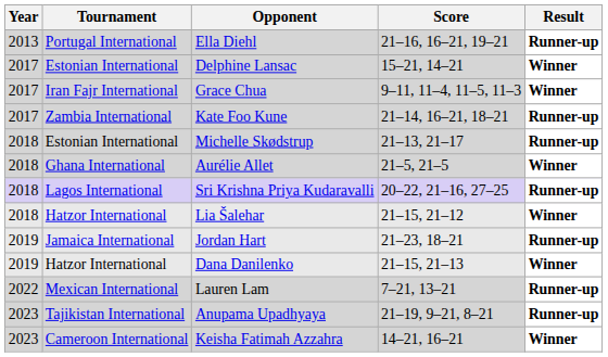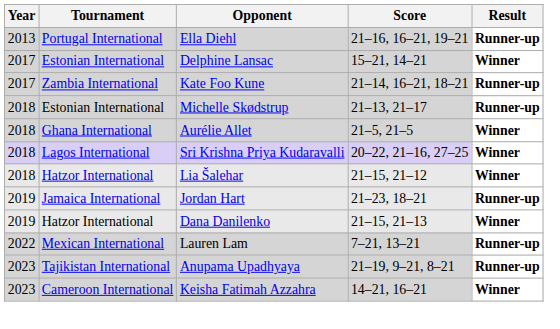 <table class="sortable wikitable" style="font-size: 90%;">
 <tr>
 <th>Year</th>
 <th>Tournament</th>
 <th>Opponent</th>
 <th>Score</th>
 <th>Result</th>
 </tr>
 <tr style="background:#D5D5D5">
 <td align="center">2013</td>
 <td align="left"><a href='#'>Portugal International</a></td>
 <td align="left"> <a href='#'>Ella Diehl</a></td>
 <td align="left">21–16, 16–21, 19–21</td>
 <td style="text-align:left; background:white"> <strong>Runner-up</strong></td>
 </tr>
 <tr style="background:#D5D5D5">
 <td align="center">2017</td>
 <td align="left"><a href='#'>Estonian International</a></td>
 <td align="left"> <a href='#'>Delphine Lansac</a></td>
 <td align="left">15–21, 14–21</td>
-<td style="text-align:left; background:white"> <strong>Winner</strong></td>
-</tr>
-<tr style="background:#D5D5D5">
-<td align="center">2017</td>
-<td align="left"><a href='#'>Iran Fajr International</a></td>
-<td align="left"> <a href='#'>Grace Chua</a></td>
-<td align="left">9–11, 11–4, 11–5, 11–3</td>
 <td style="text-align:left; background:white"> <strong>Winner</strong></td>
 </tr>
 <tr style="background:#D5D5D5">
 <td align="center">2017</td>
 <td align="left"><a href='#'>Zambia International</a></td>
 <td align="left"> <a href='#'>Kate Foo Kune</a></td>
 <td align="left">21–14, 16–21, 18–21</td>
 <td style="text-align:left; background:white"> <strong>Runner-up</strong></td>
 </tr>
 <tr style="background:#D5D5D5">
 <td align="center">2018</td>
 <td align="left">Estonian International</td>
 <td align="left"> <a href='#'>Michelle Skødstrup</a></td>
 <td align="left">21–13, 21–17</td>
 <td style="text-align:left; background:white"> <strong>Runner-up</strong></td>
 </tr>
 <tr style="background:#D5D5D5">
 <td align="center">2018</td>
 <td align="left"><a href='#'>Ghana International</a></td>
 <td align="left"> <a href='#'>Aurélie Allet</a></td>
 <td align="left">21–5, 21–5</td>
 <td style="text-align:left; background:white"> <strong>Winner</strong></td>
 </tr>
 <tr style="background:#D8CEF6">
 <td align="center">2018</td>
 <td align="left"><a href='#'>Lagos International</a></td>
 <td align="left"> <a href='#'>Sri Krishna Priya Kudaravalli</a></td>
 <td align="left">20–22, 21–16, 27–25</td>
-<td style="text-align:left; background:white"> <strong>Runner-up</strong></td>
+<td style="text-align:left; background:white"> <strong>Winner</strong></td>
 </tr>
 <tr style="background:#E9E9E9">
 <td align="center">2018</td>
 <td align="left"><a href='#'>Hatzor International</a></td>
 <td align="left"> <a href='#'>Lia Šalehar</a></td>
 <td align="left">21–15, 21–12</td>
 <td style="text-align:left; background:white"> <strong>Winner</strong></td>
 </tr>
 <tr style="background:#E9E9E9">
 <td align="center">2019</td>
 <td align="left"><a href='#'>Jamaica International</a></td>
 <td align="left"> <a href='#'>Jordan Hart</a></td>
 <td align="left">21–23, 18–21</td>
 <td style="text-align:left; background:white"> <strong>Runner-up</strong></td>
 </tr>
 <tr style="background:#E9E9E9">
 <td align="center">2019</td>
 <td align="left">Hatzor International</td>
 <td align="left"> <a href='#'>Dana Danilenko</a></td>
 <td align="left">21–15, 21–13</td>
 <td style="text-align:left; background:white"> <strong>Winner</strong></td>
 </tr>
 <tr style="background:#D5D5D5">
 <td align="center">2022</td>
 <td align="left"><a href='#'>Mexican International</a></td>
 <td align="left"> Lauren Lam</td>
 <td align="left">7–21, 13–21</td>
 <td style="text-align:left; background:white"> <strong>Runner-up</strong></td>
 </tr>
 <tr style="background:#D5D5D5">
 <td align="center">2023</td>
 <td align="left"><a href='#'>Tajikistan International</a></td>
 <td align="left"> <a href='#'>Anupama Upadhyaya</a></td>
 <td align="left">21–19, 9–21, 8–21</td>
 <td style="text-align:left; background:white"> <strong>Runner-up</strong></td>
 </tr>
 <tr style="background:#D5D5D5">
 <td align="center">2023</td>
 <td align="left"><a href='#'>Cameroon International</a></td>
 <td align="left"> <a href='#'>Keisha Fatimah Azzahra</a></td>
 <td align="left">14–21, 16–21</td>
 <td style="text-align:left; background:white"> <strong>Winner</strong></td>
 </tr>
 </table>
